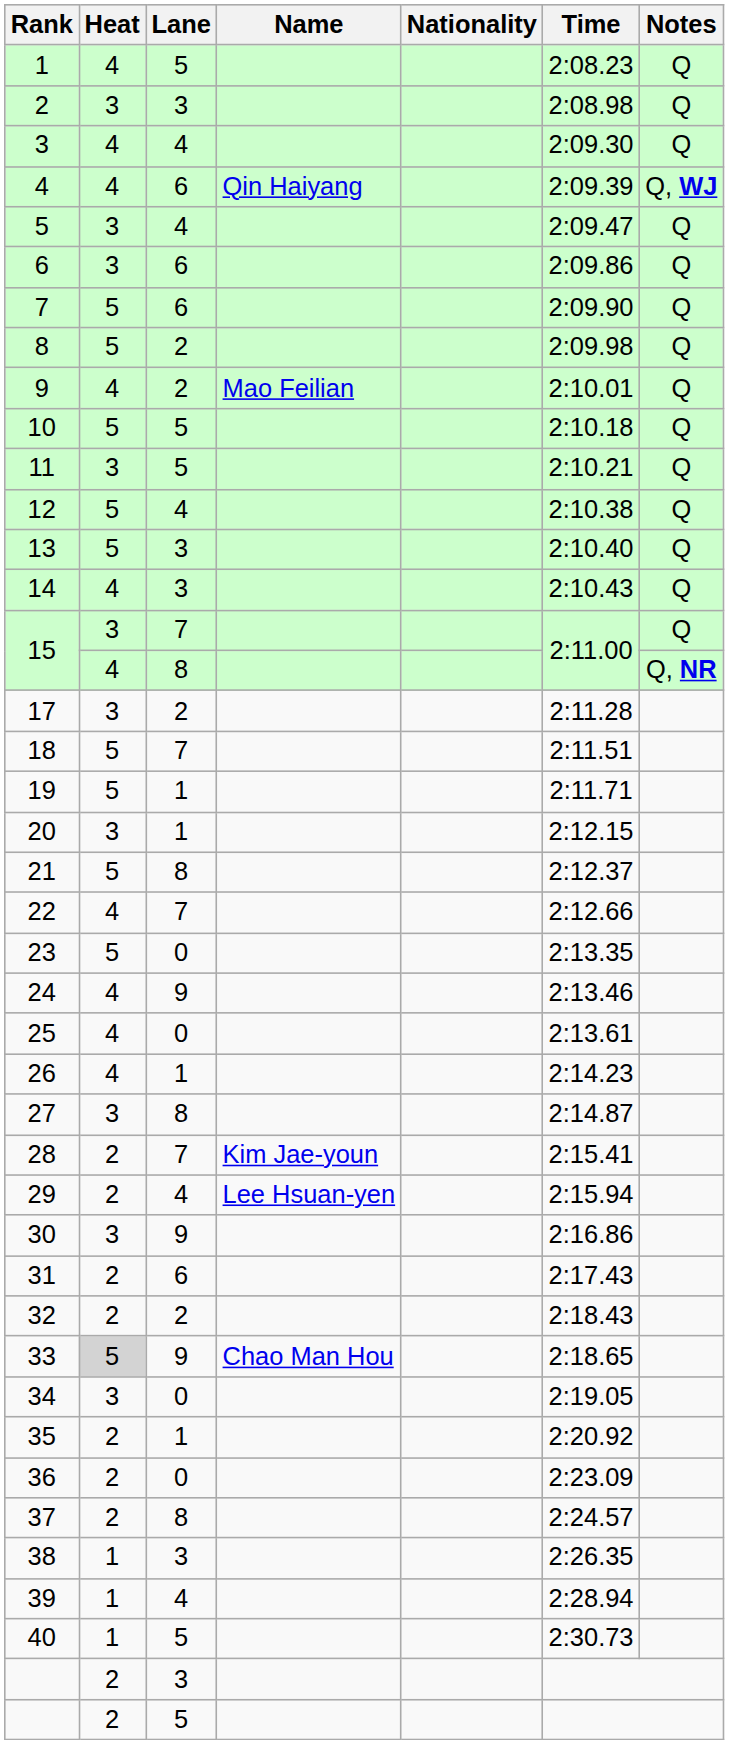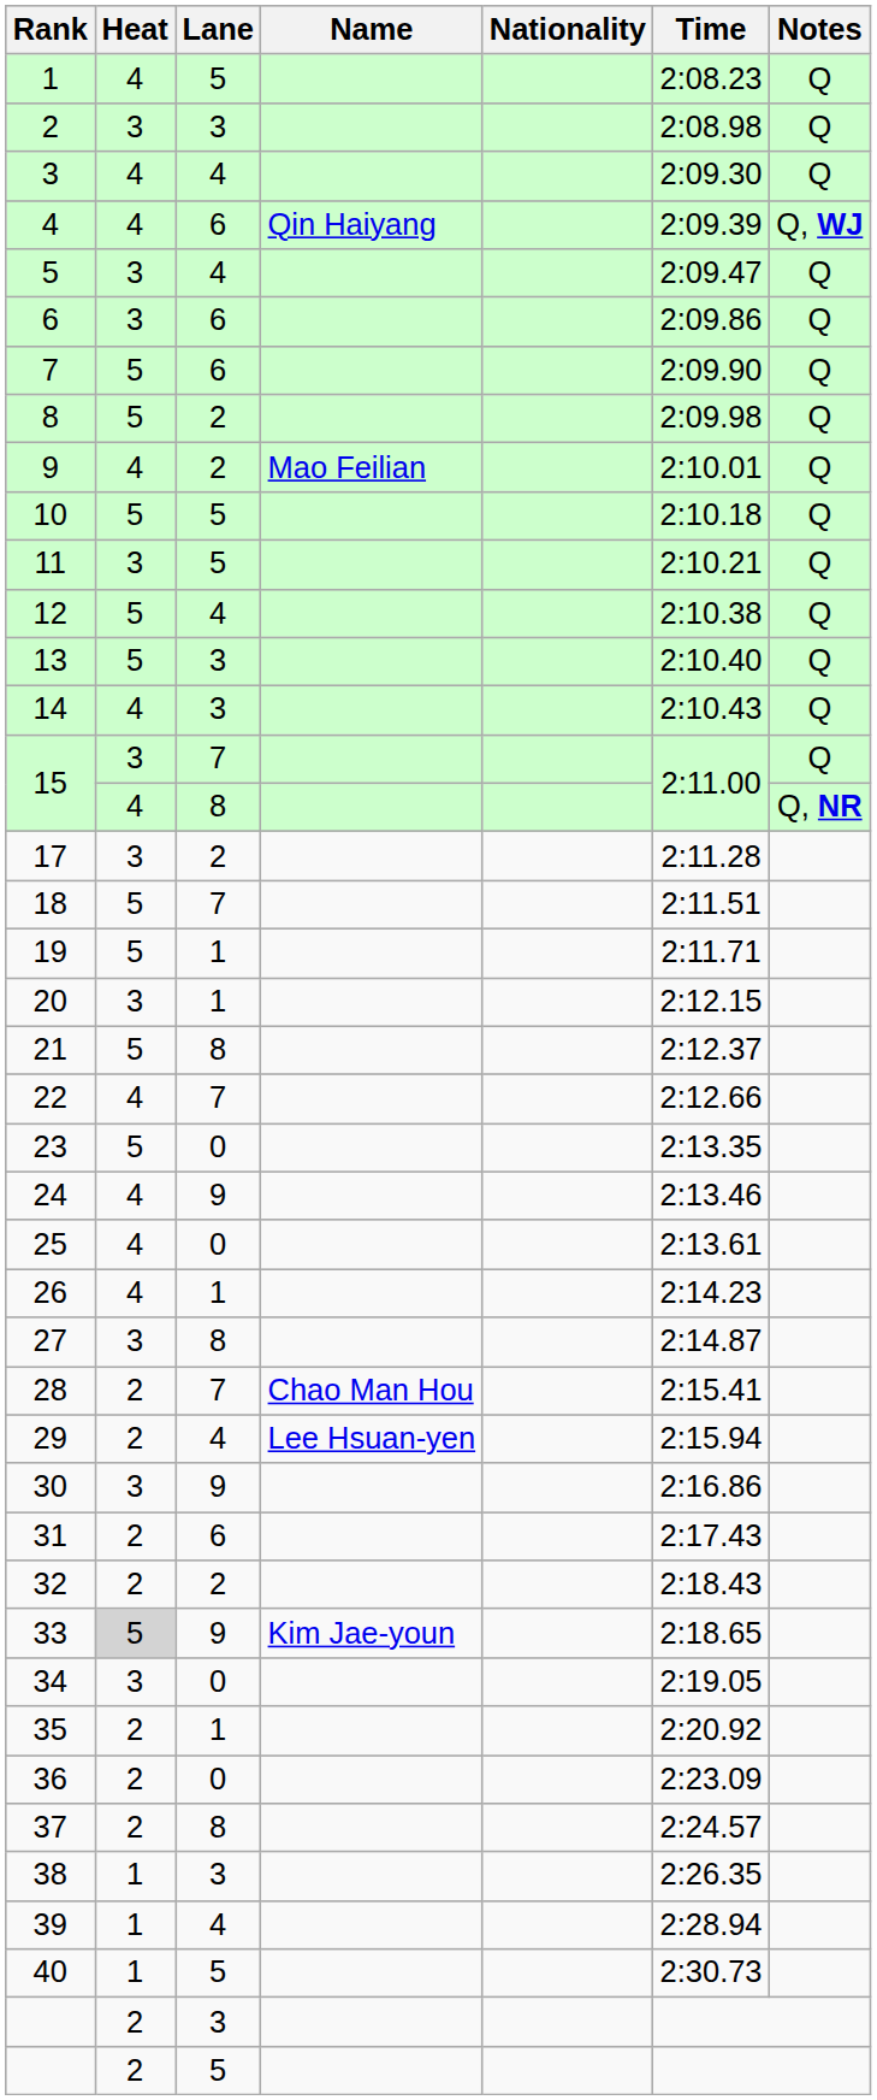 <table class="wikitable sortable" style="text-align:center">
 <tr>
 <th>Rank</th>
 <th>Heat</th>
 <th>Lane</th>
 <th>Name</th>
 <th>Nationality</th>
 <th>Time</th>
 <th>Notes</th>
 </tr>
 <tr bgcolor=ccffcc>
 <td>1</td>
 <td>4</td>
 <td>5</td>
 <td align=left></td>
 <td align=left></td>
 <td>2:08.23</td>
 <td>Q</td>
 </tr>
 <tr bgcolor=ccffcc>
 <td>2</td>
 <td>3</td>
 <td>3</td>
 <td align=left></td>
 <td align=left></td>
 <td>2:08.98</td>
 <td>Q</td>
 </tr>
 <tr bgcolor=ccffcc>
 <td>3</td>
 <td>4</td>
 <td>4</td>
 <td align=left></td>
 <td align=left></td>
 <td>2:09.30</td>
 <td>Q</td>
 </tr>
 <tr bgcolor=ccffcc>
 <td>4</td>
 <td>4</td>
 <td>6</td>
 <td align=left><a href='#'>Qin Haiyang</a></td>
 <td align=left></td>
 <td>2:09.39</td>
 <td>Q, <strong><a href='#'>WJ</a></strong></td>
 </tr>
 <tr bgcolor=ccffcc>
 <td>5</td>
 <td>3</td>
 <td>4</td>
 <td align=left></td>
 <td align=left></td>
 <td>2:09.47</td>
 <td>Q</td>
 </tr>
 <tr bgcolor=ccffcc>
 <td>6</td>
 <td>3</td>
 <td>6</td>
 <td align=left></td>
 <td align=left></td>
 <td>2:09.86</td>
 <td>Q</td>
 </tr>
 <tr bgcolor=ccffcc>
 <td>7</td>
 <td>5</td>
 <td>6</td>
 <td align=left></td>
 <td align=left></td>
 <td>2:09.90</td>
 <td>Q</td>
 </tr>
 <tr bgcolor=ccffcc>
 <td>8</td>
 <td>5</td>
 <td>2</td>
 <td align=left></td>
 <td align=left></td>
 <td>2:09.98</td>
 <td>Q</td>
 </tr>
 <tr bgcolor=ccffcc>
 <td>9</td>
 <td>4</td>
 <td>2</td>
 <td align=left><a href='#'>Mao Feilian</a></td>
 <td align=left></td>
 <td>2:10.01</td>
 <td>Q</td>
 </tr>
 <tr bgcolor=ccffcc>
 <td>10</td>
 <td>5</td>
 <td>5</td>
 <td align=left></td>
 <td align=left></td>
 <td>2:10.18</td>
 <td>Q</td>
 </tr>
 <tr bgcolor=ccffcc>
 <td>11</td>
 <td>3</td>
 <td>5</td>
 <td align=left></td>
 <td align=left></td>
 <td>2:10.21</td>
 <td>Q</td>
 </tr>
 <tr bgcolor=ccffcc>
 <td>12</td>
 <td>5</td>
 <td>4</td>
 <td align=left></td>
 <td align=left></td>
 <td>2:10.38</td>
 <td>Q</td>
 </tr>
 <tr bgcolor=ccffcc>
 <td>13</td>
 <td>5</td>
 <td>3</td>
 <td align=left></td>
 <td align=left></td>
 <td>2:10.40</td>
 <td>Q</td>
 </tr>
 <tr bgcolor=ccffcc>
 <td>14</td>
 <td>4</td>
 <td>3</td>
 <td align=left></td>
 <td align=left></td>
 <td>2:10.43</td>
 <td>Q</td>
 </tr>
 <tr bgcolor=ccffcc>
 <td rowspan=2>15</td>
 <td>3</td>
 <td>7</td>
 <td align=left></td>
 <td align=left></td>
 <td rowspan=2>2:11.00</td>
 <td>Q</td>
 </tr>
 <tr bgcolor=ccffcc>
 <td>4</td>
 <td>8</td>
 <td align=left></td>
 <td align=left></td>
 <td>Q, <strong><a href='#'>NR</a></strong></td>
 </tr>
 <tr>
 <td>17</td>
 <td>3</td>
 <td>2</td>
 <td align=left></td>
 <td align=left></td>
 <td>2:11.28</td>
 <td></td>
 </tr>
 <tr>
 <td>18</td>
 <td>5</td>
 <td>7</td>
 <td align=left></td>
 <td align=left></td>
 <td>2:11.51</td>
 <td></td>
 </tr>
 <tr>
 <td>19</td>
 <td>5</td>
 <td>1</td>
 <td align=left></td>
 <td align=left></td>
 <td>2:11.71</td>
 <td></td>
 </tr>
 <tr>
 <td>20</td>
 <td>3</td>
 <td>1</td>
 <td align=left></td>
 <td align=left></td>
 <td>2:12.15</td>
 <td></td>
 </tr>
 <tr>
 <td>21</td>
 <td>5</td>
 <td>8</td>
 <td align=left></td>
 <td align=left></td>
 <td>2:12.37</td>
 <td></td>
 </tr>
 <tr>
 <td>22</td>
 <td>4</td>
 <td>7</td>
 <td align=left></td>
 <td align=left></td>
 <td>2:12.66</td>
 <td></td>
 </tr>
 <tr>
 <td>23</td>
 <td>5</td>
 <td>0</td>
 <td align=left></td>
 <td align=left></td>
 <td>2:13.35</td>
 <td></td>
 </tr>
 <tr>
 <td>24</td>
 <td>4</td>
 <td>9</td>
 <td align=left></td>
 <td align=left></td>
 <td>2:13.46</td>
 <td></td>
 </tr>
 <tr>
 <td>25</td>
 <td>4</td>
 <td>0</td>
 <td align=left></td>
 <td align=left></td>
 <td>2:13.61</td>
 <td></td>
 </tr>
 <tr>
 <td>26</td>
 <td>4</td>
 <td>1</td>
 <td align=left></td>
 <td align=left></td>
 <td>2:14.23</td>
 <td></td>
 </tr>
 <tr>
 <td>27</td>
 <td>3</td>
 <td>8</td>
 <td align=left></td>
 <td align=left></td>
 <td>2:14.87</td>
 <td></td>
 </tr>
 <tr>
 <td>28</td>
 <td>2</td>
 <td>7</td>
-<td align=left><a href='#'>Kim Jae-youn</a></td>
+<td align=left><a href='#'>Chao Man Hou</a></td>
 <td align=left></td>
 <td>2:15.41</td>
 <td></td>
 </tr>
 <tr>
 <td>29</td>
 <td>2</td>
 <td>4</td>
 <td align=left><a href='#'>Lee Hsuan-yen</a></td>
 <td align=left></td>
 <td>2:15.94</td>
 <td></td>
 </tr>
 <tr>
 <td>30</td>
 <td>3</td>
 <td>9</td>
 <td align=left></td>
 <td align=left></td>
 <td>2:16.86</td>
 <td></td>
 </tr>
 <tr>
 <td>31</td>
 <td>2</td>
 <td>6</td>
 <td align=left></td>
 <td align=left></td>
 <td>2:17.43</td>
 <td></td>
 </tr>
 <tr>
 <td>32</td>
 <td>2</td>
 <td>2</td>
 <td align=left></td>
 <td align=left></td>
 <td>2:18.43</td>
 <td></td>
 </tr>
 <tr>
 <td>33</td>
 <td style="background: lightgrey;">5</td>
 <td>9</td>
-<td align=left><a href='#'>Chao Man Hou</a></td>
+<td align=left><a href='#'>Kim Jae-youn</a></td>
 <td align=left></td>
 <td>2:18.65</td>
 <td></td>
 </tr>
 <tr>
 <td>34</td>
 <td>3</td>
 <td>0</td>
 <td align=left></td>
 <td align=left></td>
 <td>2:19.05</td>
 <td></td>
 </tr>
 <tr>
 <td>35</td>
 <td>2</td>
 <td>1</td>
 <td align=left></td>
 <td align=left></td>
 <td>2:20.92</td>
 <td></td>
 </tr>
 <tr>
 <td>36</td>
 <td>2</td>
 <td>0</td>
 <td align=left></td>
 <td align=left></td>
 <td>2:23.09</td>
 <td></td>
 </tr>
 <tr>
 <td>37</td>
 <td>2</td>
 <td>8</td>
 <td align=left></td>
 <td align=left></td>
 <td>2:24.57</td>
 <td></td>
 </tr>
 <tr>
 <td>38</td>
 <td>1</td>
 <td>3</td>
 <td align=left></td>
 <td align=left></td>
 <td>2:26.35</td>
 <td></td>
 </tr>
 <tr>
 <td>39</td>
 <td>1</td>
 <td>4</td>
 <td align=left></td>
 <td align=left></td>
 <td>2:28.94</td>
 <td></td>
 </tr>
 <tr>
 <td>40</td>
 <td>1</td>
 <td>5</td>
 <td align=left></td>
 <td align=left></td>
 <td>2:30.73</td>
 <td></td>
 </tr>
 <tr>
 <td></td>
 <td>2</td>
 <td>3</td>
 <td align=left></td>
 <td align=left></td>
 <td colspan=2></td>
 </tr>
 <tr>
 <td></td>
 <td>2</td>
 <td>5</td>
 <td align=left></td>
 <td align=left></td>
 <td colspan=2></td>
 </tr>
 </table>
